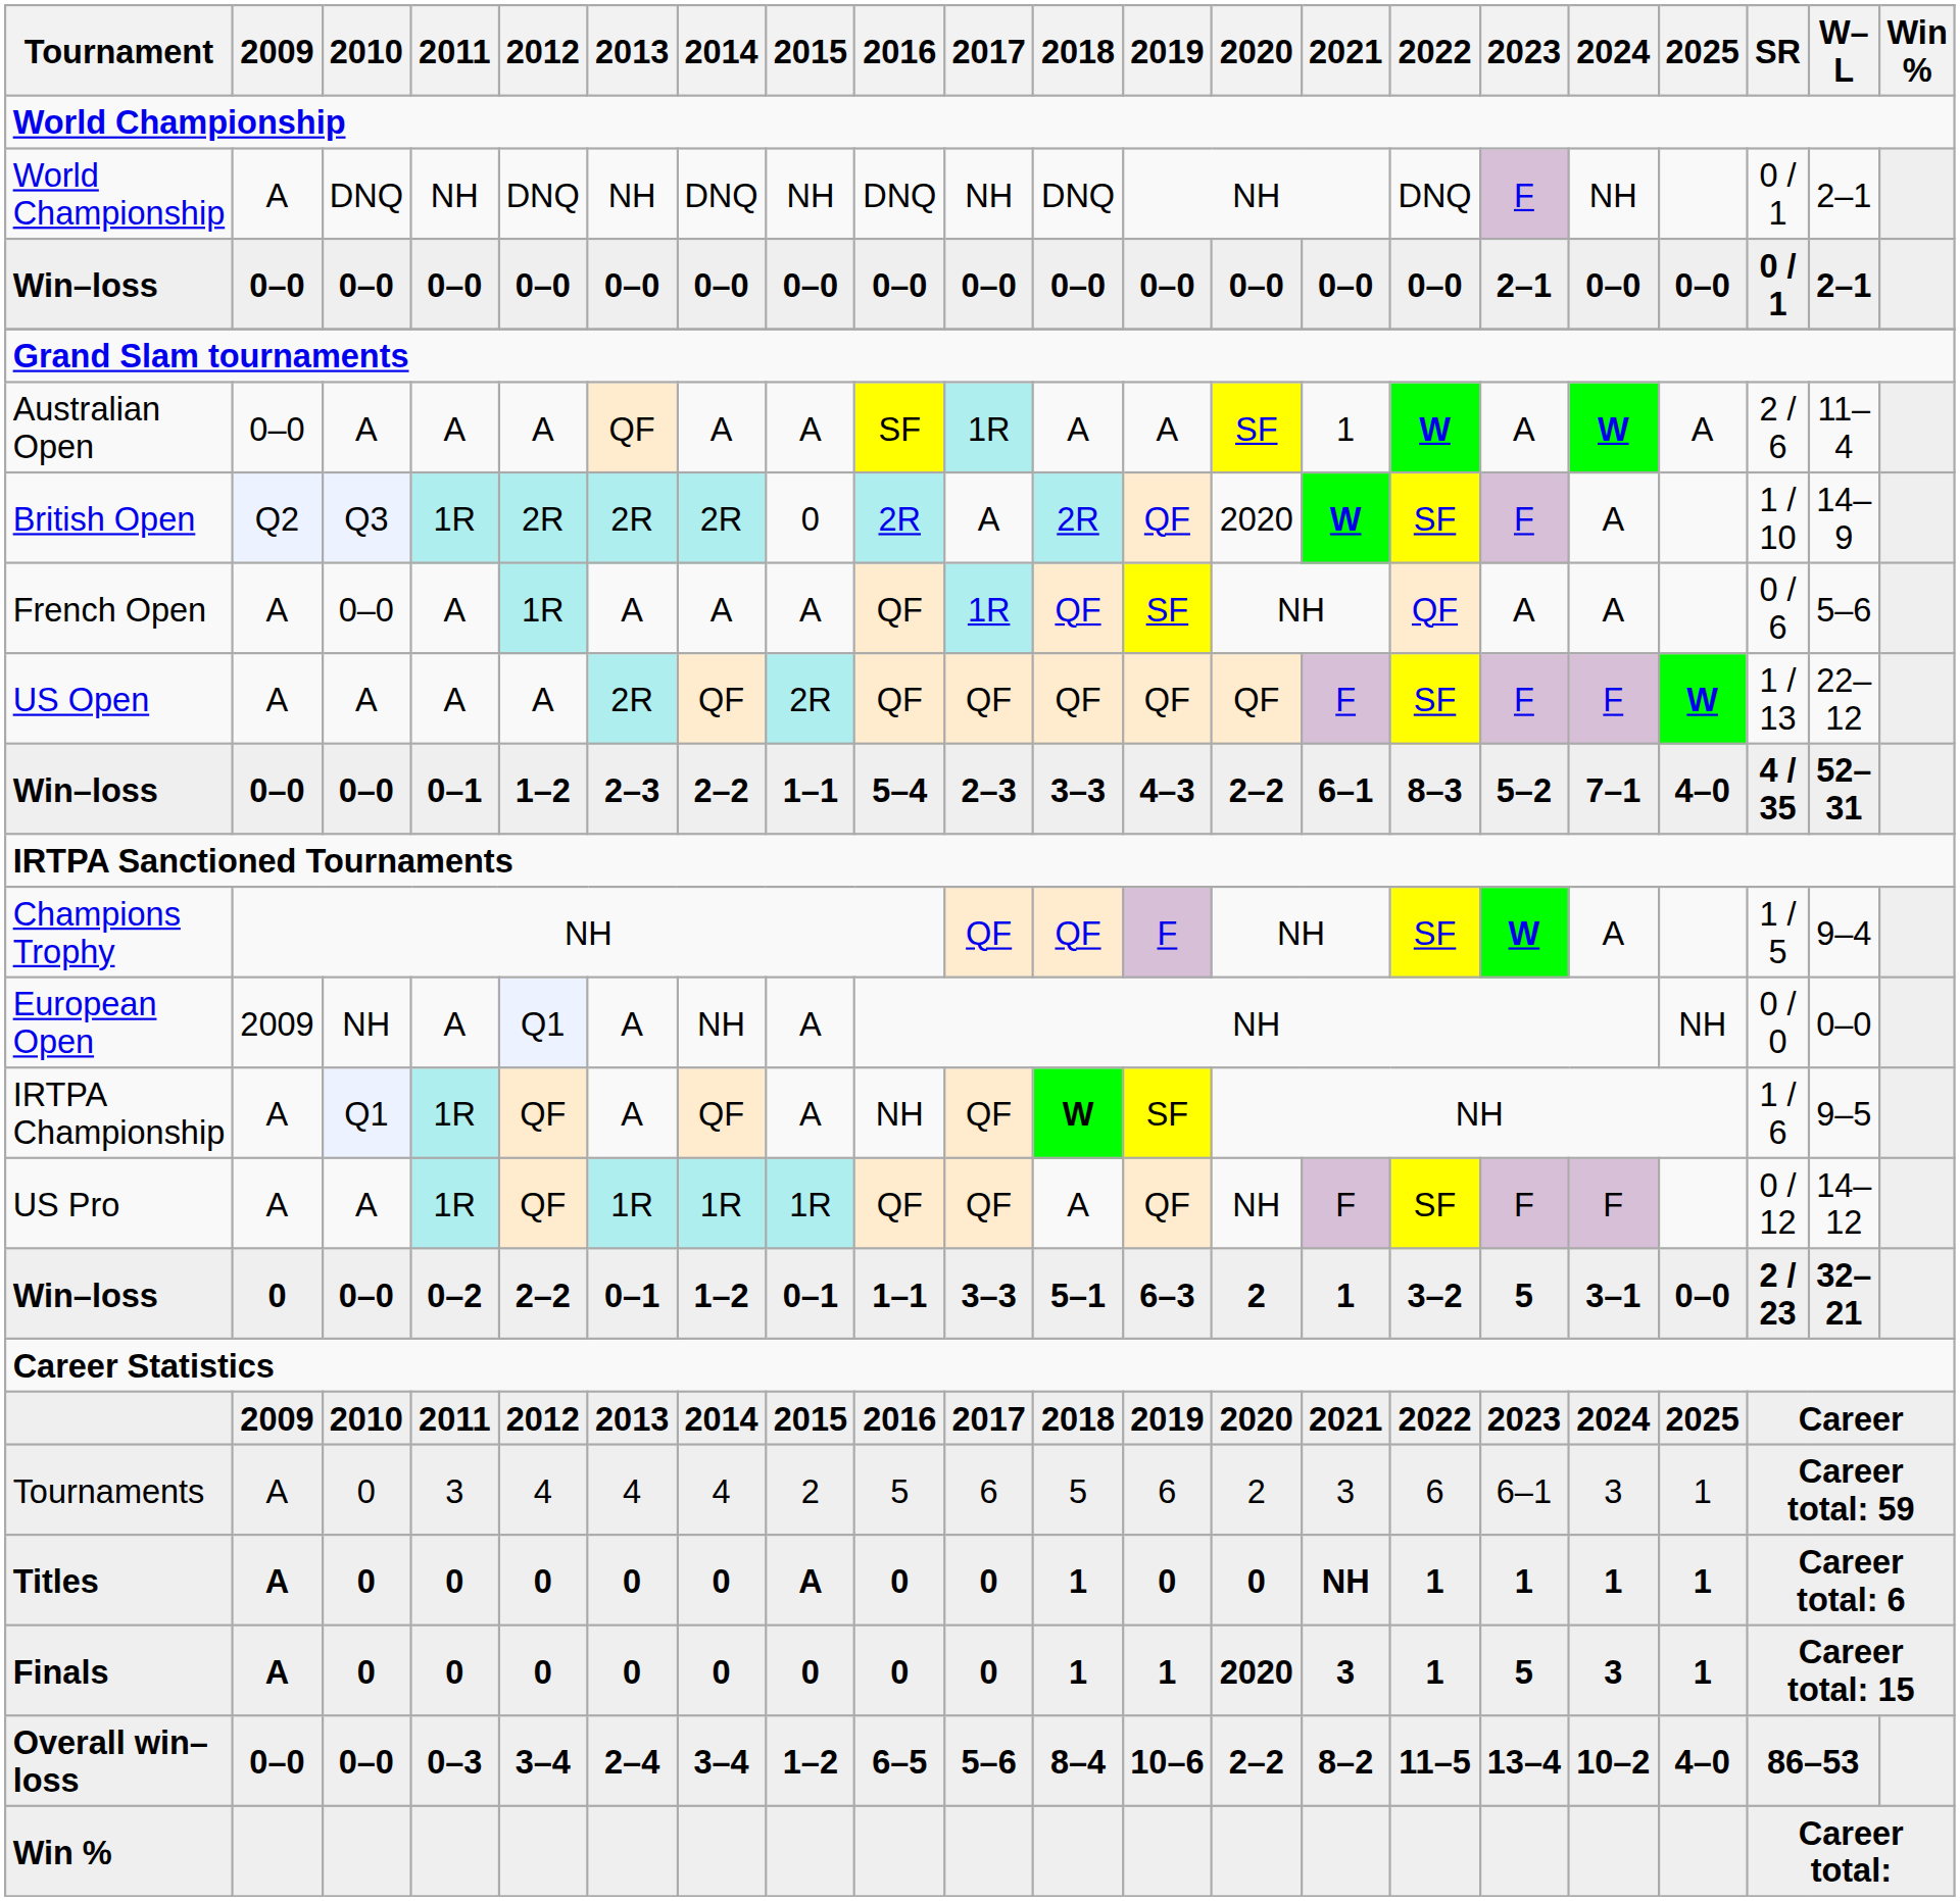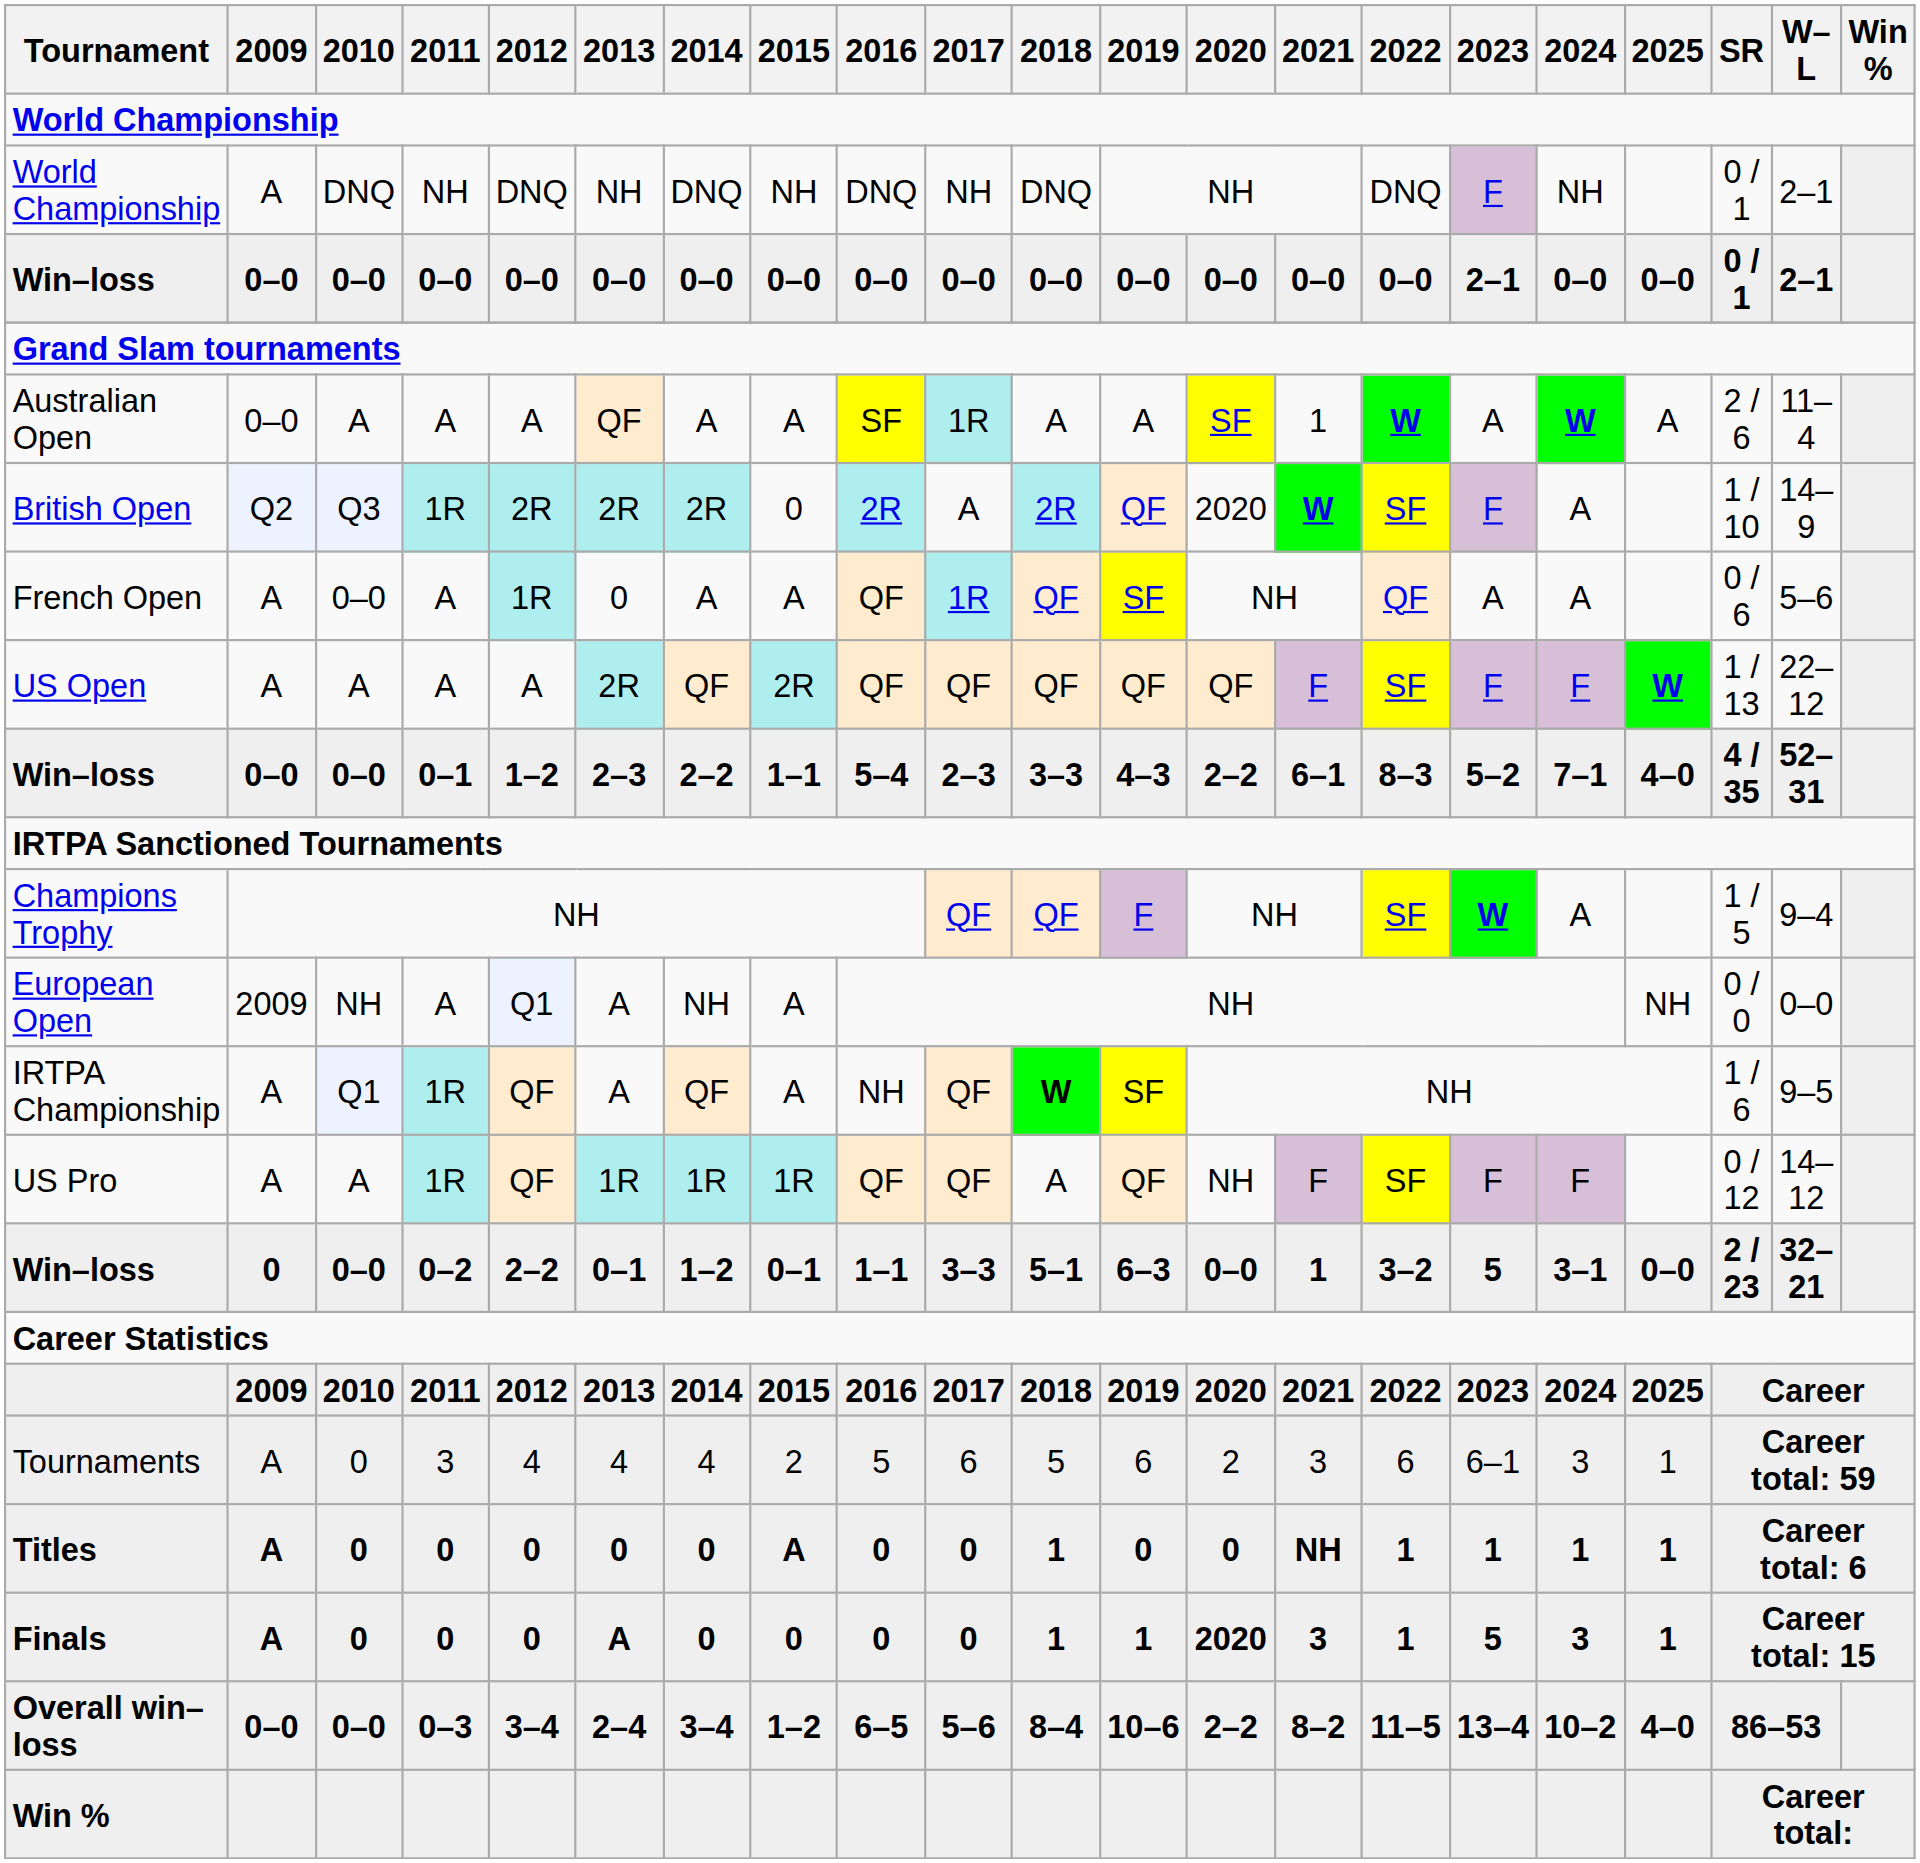 <table class="wikitable nowrap" style=text-align:center;font-size:94%>
 <tr>
 <th>Tournament</th>
 <th>2009</th>
 <th>2010</th>
 <th>2011</th>
 <th>2012</th>
 <th>2013</th>
 <th>2014</th>
 <th>2015</th>
 <th>2016</th>
 <th>2017</th>
 <th>2018</th>
 <th>2019</th>
 <th>2020</th>
 <th>2021</th>
 <th>2022</th>
 <th>2023</th>
 <th>2024</th>
 <th>2025</th>
 <th>SR</th>
 <th>W–L</th>
 <th>Win %</th>
 </tr>
 <tr>
 <td colspan="21" style="text-align:left"><strong><a href='#'>World Championship</a></strong></td>
 </tr>
 <tr>
 <td align=left><a href='#'>World Championship</a></td>
 <td>A</td>
 <td>DNQ</td>
 <td>NH</td>
 <td>DNQ</td>
 <td>NH</td>
 <td>DNQ</td>
 <td>NH</td>
 <td>DNQ</td>
 <td>NH</td>
 <td>DNQ</td>
 <td colspan=3>NH</td>
 <td>DNQ</td>
 <td style="background:thistle;"><a href='#'>F</a></td>
 <td>NH</td>
 <td></td>
 <td>0 / 1</td>
 <td>2–1</td>
 <td bgcolor=efefef></td>
 </tr>
 <tr style=font-weight:bold;background:#efefef>
 <td style=text-align:left>Win–loss</td>
 <td>0–0</td>
 <td>0–0</td>
 <td>0–0</td>
 <td>0–0</td>
 <td>0–0</td>
 <td>0–0</td>
 <td>0–0</td>
 <td>0–0</td>
 <td>0–0</td>
 <td>0–0</td>
 <td>0–0</td>
 <td>0–0</td>
 <td>0–0</td>
 <td>0–0</td>
 <td>2–1</td>
 <td>0–0</td>
 <td>0–0</td>
 <td>0 / 1</td>
 <td>2–1</td>
 <td bgcolor=efefef></td>
 </tr>
 <tr style=font-weight:bold;background:#efefef>
 </tr>
 <tr>
 <td colspan="21" style="text-align:left"><strong><a href='#'>Grand Slam tournaments</a></strong></td>
 </tr>
 <tr>
 <td align=left>Australian Open</td>
 <td>0–0</td>
 <td>A</td>
 <td>A</td>
 <td>A</td>
 <td bgcolor=ffebcd>QF</td>
 <td>A</td>
 <td>A</td>
 <td style="background:yellow;">SF</td>
 <td bgcolor=afeeee>1R</td>
 <td>A</td>
 <td>A</td>
 <td style="background:yellow;"><a href='#'>SF</a></td>
 <td>1</td>
 <td bgcolor=lime><a href='#'><strong>W</strong></a></td>
 <td>A</td>
 <td bgcolor=lime><a href='#'><strong>W</strong></a></td>
 <td>A</td>
 <td>2 / 6</td>
 <td>11–4</td>
 <td bgcolor=efefef></td>
 </tr>
 <tr>
 <td align=left><a href='#'>British Open</a></td>
 <td bgcolor=ecf2ff>Q2</td>
 <td bgcolor=ecf2ff>Q3</td>
 <td bgcolor=afeeee>1R</td>
 <td bgcolor=afeeee>2R</td>
 <td bgcolor=afeeee>2R</td>
 <td bgcolor=afeeee>2R</td>
 <td>0</td>
 <td bgcolor=afeeee><a href='#'>2R</a></td>
 <td>A</td>
 <td bgcolor=afeeee><a href='#'>2R</a></td>
 <td bgcolor=ffebcd><a href='#'>QF</a></td>
 <td>2020</td>
 <td bgcolor=lime><a href='#'><strong>W</strong></a></td>
 <td style="background:yellow;"><a href='#'>SF</a></td>
 <td style="background:thistle;"><a href='#'>F</a></td>
 <td>A</td>
 <td></td>
 <td>1 / 10</td>
 <td>14–9</td>
 <td bgcolor=efefef></td>
 </tr>
 <tr>
 <td align=left>French Open</td>
 <td>A</td>
 <td>0–0</td>
 <td>A</td>
 <td bgcolor=afeeee>1R</td>
-<td>A</td>
+<td>0</td>
 <td>A</td>
 <td>A</td>
 <td bgcolor=ffebcd>QF</td>
 <td bgcolor=afeeee><a href='#'>1R</a></td>
 <td bgcolor=ffebcd><a href='#'>QF</a></td>
 <td style="background:yellow;"><a href='#'>SF</a></td>
 <td colspan=2>NH</td>
 <td bgcolor=ffebcd><a href='#'>QF</a></td>
 <td>A</td>
 <td>A</td>
 <td></td>
 <td>0 / 6</td>
 <td>5–6</td>
 <td bgcolor=efefef></td>
 </tr>
 <tr>
 <td align=left><a href='#'>US Open</a></td>
 <td>A</td>
 <td>A</td>
 <td>A</td>
 <td>A</td>
 <td bgcolor=afeeee>2R</td>
 <td bgcolor=ffebcd>QF</td>
 <td bgcolor=afeeee>2R</td>
 <td bgcolor=ffebcd>QF</td>
 <td bgcolor=ffebcd>QF</td>
 <td bgcolor=ffebcd>QF</td>
 <td bgcolor=ffebcd>QF</td>
 <td bgcolor=ffebcd>QF</td>
 <td style="background:thistle;"><a href='#'>F</a></td>
 <td style="background:yellow;"><a href='#'>SF</a></td>
 <td style="background:thistle;"><a href='#'>F</a></td>
 <td style="background:thistle;"><a href='#'>F</a></td>
 <td bgcolor=lime><a href='#'><strong>W</strong></a></td>
 <td>1 / 13</td>
 <td>22–12</td>
 <td bgcolor=efefef></td>
 </tr>
 <tr style=font-weight:bold;background:#efefef>
 <td style=text-align:left>Win–loss</td>
 <td>0–0</td>
 <td>0–0</td>
 <td>0–1</td>
 <td>1–2</td>
 <td>2–3</td>
 <td>2–2</td>
 <td>1–1</td>
 <td>5–4</td>
 <td>2–3</td>
 <td>3–3</td>
 <td>4–3</td>
 <td>2–2</td>
 <td>6–1</td>
 <td>8–3</td>
 <td>5–2</td>
 <td>7–1</td>
 <td>4–0</td>
 <td>4 / 35</td>
 <td>52–31</td>
 <td bgcolor=efefef></td>
 </tr>
 <tr>
 <td colspan="21" style="text-align:left"><strong>IRTPA Sanctioned Tournaments</strong></td>
 </tr>
 <tr>
 <td align=left><a href='#'>Champions Trophy</a></td>
 <td colspan=8>NH</td>
 <td bgcolor=ffebcd><a href='#'>QF</a></td>
 <td bgcolor=ffebcd><a href='#'>QF</a></td>
 <td style="background:thistle;"><a href='#'>F</a></td>
 <td colspan=2>NH</td>
 <td style="background:yellow;"><a href='#'>SF</a></td>
 <td bgcolor=lime><a href='#'><strong>W</strong></a></td>
 <td>A</td>
 <td></td>
 <td>1 / 5</td>
 <td>9–4</td>
 <td bgcolor=efefef></td>
 </tr>
 <tr>
 <td align=left><a href='#'>European Open</a></td>
 <td>2009</td>
 <td>NH</td>
 <td>A</td>
 <td bgcolor=ecf2ff>Q1</td>
 <td>A</td>
 <td>NH</td>
 <td>A</td>
 <td colspan=9>NH</td>
 <td>NH</td>
 <td>0 / 0</td>
 <td>0–0</td>
 <td bgcolor=efefef></td>
 </tr>
 <tr>
 <td align=left>IRTPA Championship</td>
 <td>A</td>
 <td bgcolor=ecf2ff>Q1</td>
 <td bgcolor=afeeee>1R</td>
 <td bgcolor=ffebcd>QF</td>
 <td>A</td>
 <td bgcolor=ffebcd>QF</td>
 <td>A</td>
 <td>NH</td>
 <td bgcolor=ffebcd>QF</td>
 <td bgcolor=lime><strong>W</strong></td>
 <td style="background:yellow;">SF</td>
 <td colspan=6>NH</td>
 <td>1 / 6</td>
 <td>9–5</td>
 <td bgcolor=efefef></td>
 </tr>
 <tr>
 <td align=left>US Pro</td>
 <td>A</td>
 <td>A</td>
 <td bgcolor=afeeee>1R</td>
 <td bgcolor=ffebcd>QF</td>
 <td bgcolor=afeeee>1R</td>
 <td bgcolor=afeeee>1R</td>
 <td bgcolor=afeeee>1R</td>
 <td bgcolor=ffebcd>QF</td>
 <td bgcolor=ffebcd>QF</td>
 <td>A</td>
 <td bgcolor=ffebcd>QF</td>
 <td>NH</td>
 <td style="background:thistle;">F</td>
 <td style="background:yellow;">SF</td>
 <td style="background:thistle;">F</td>
 <td style="background:thistle;">F</td>
 <td></td>
 <td>0 / 12</td>
 <td>14–12</td>
 <td bgcolor=efefef></td>
 </tr>
 <tr style=font-weight:bold;background:#efefef>
 <td style=text-align:left>Win–loss</td>
 <td>0</td>
 <td>0–0</td>
 <td>0–2</td>
 <td>2–2</td>
 <td>0–1</td>
 <td>1–2</td>
 <td>0–1</td>
 <td>1–1</td>
 <td>3–3</td>
 <td>5–1</td>
 <td>6–3</td>
-<td>2</td>
+<td>0–0</td>
 <td>1</td>
 <td>3–2</td>
 <td>5</td>
 <td>3–1</td>
 <td>0–0</td>
 <td>2 / 23</td>
 <td>32–21</td>
 <td bgcolor=efefef></td>
 </tr>
 <tr>
 <td colspan="21" style="text-align:left"><strong>Career Statistics</strong></td>
 </tr>
 <tr style="font-weight:bold;background:#EFEFEF;">
 <td></td>
 <td>2009</td>
 <td>2010</td>
 <td>2011</td>
 <td>2012</td>
 <td>2013</td>
 <td>2014</td>
 <td>2015</td>
 <td>2016</td>
 <td>2017</td>
 <td>2018</td>
 <td>2019</td>
 <td>2020</td>
 <td>2021</td>
 <td>2022</td>
 <td>2023</td>
 <td>2024</td>
 <td>2025</td>
 <td colspan=3>Career</td>
 </tr>
 <tr style="background:#EFEFEF">
 <td align=left>Tournaments</td>
 <td>A</td>
 <td>0</td>
 <td>3</td>
 <td>4</td>
 <td>4</td>
 <td>4</td>
 <td>2</td>
 <td>5</td>
 <td>6</td>
 <td>5</td>
 <td>6</td>
 <td>2</td>
 <td>3</td>
 <td>6</td>
 <td>6–1</td>
 <td>3</td>
 <td>1</td>
 <td colspan="3"><strong>Career total: 59</strong></td>
 </tr>
 <tr style=font-weight:bold;background:#efefef>
 <td style=text-align:left>Titles</td>
 <td>A</td>
 <td>0</td>
 <td>0</td>
 <td>0</td>
 <td>0</td>
 <td>0</td>
 <td>A</td>
 <td>0</td>
 <td>0</td>
 <td>1</td>
 <td>0</td>
 <td>0</td>
 <td>NH</td>
 <td>1</td>
 <td>1</td>
 <td>1</td>
 <td>1</td>
 <td colspan="3"><strong>Career total: 6</strong></td>
 </tr>
 <tr style=font-weight:bold;background:#efefef>
 <td style=text-align:left>Finals</td>
 <td>A</td>
 <td>0</td>
 <td>0</td>
 <td>0</td>
-<td>0</td>
+<td>A</td>
 <td>0</td>
 <td>0</td>
 <td>0</td>
 <td>0</td>
 <td>1</td>
 <td>1</td>
 <td>2020</td>
 <td>3</td>
 <td>1</td>
 <td>5</td>
 <td>3</td>
 <td>1</td>
 <td colspan="3"><strong>Career total: 15</strong></td>
 </tr>
 <tr style=font-weight:bold;background:#efefef>
 <td style=text-align:left>Overall win–loss</td>
 <td>0–0</td>
 <td>0–0</td>
 <td>0–3</td>
 <td>3–4</td>
 <td>2–4</td>
 <td>3–4</td>
 <td>1–2</td>
 <td>6–5</td>
 <td>5–6</td>
 <td>8–4</td>
 <td>10–6</td>
 <td>2–2</td>
 <td>8–2</td>
 <td>11–5</td>
 <td>13–4</td>
 <td>10–2</td>
 <td>4–0</td>
 <td colspan="2">86–53</td>
 <td></td>
 </tr>
 <tr style=font-weight:bold;background:#efefef>
 <td align=left>Win %</td>
 <td></td>
 <td></td>
 <td></td>
 <td></td>
 <td></td>
 <td></td>
 <td></td>
 <td></td>
 <td></td>
 <td></td>
 <td></td>
 <td></td>
 <td></td>
 <td></td>
 <td></td>
 <td></td>
 <td></td>
 <td colspan="3"><strong>Career total: </strong></td>
 </tr>
 </table>
